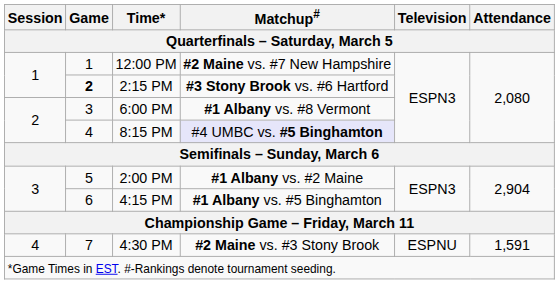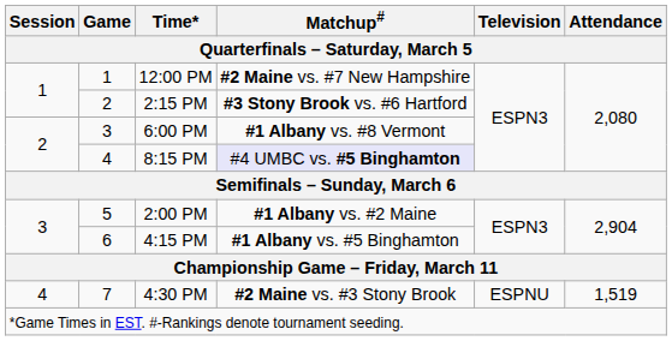 <table class="wikitable" style="font-size: 95%; text-align:center;">
 <tr>
 <th>Session</th>
 <th>Game</th>
 <th>Time*</th>
 <th>Matchup<sup>#</sup></th>
 <th>Television</th>
 <th>Attendance</th>
 </tr>
 <tr>
 <th colspan=6>Quarterfinals – Saturday, March 5</th>
 </tr>
 <tr>
 <td rowspan=2>1</td>
 <td>1</td>
 <td>12:00 PM</td>
 <td><strong>#2 Maine</strong> vs. #7 New Hampshire</td>
 <td rowspan=4>ESPN3</td>
 <td rowspan=4>2,080</td>
 </tr>
 <tr>
-<td><strong>2</strong></td>
+<td>2</td>
 <td>2:15 PM</td>
 <td><strong>#3 Stony Brook</strong> vs. #6 Hartford</td>
 </tr>
 <tr>
 <td rowspan=2>2</td>
 <td>3</td>
 <td>6:00 PM</td>
 <td><strong>#1 Albany</strong> vs. #8 Vermont</td>
 </tr>
 <tr>
 <td>4</td>
 <td>8:15 PM</td>
 <td style="background: lavender;">#4 UMBC vs. <strong>#5 Binghamton</strong></td>
 </tr>
 <tr>
 <th colspan=7>Semifinals – Sunday, March 6</th>
 </tr>
 <tr>
 <td rowspan=2>3</td>
 <td>5</td>
 <td>2:00 PM</td>
 <td><strong>#1 Albany</strong> vs. #2 Maine</td>
 <td rowspan=2>ESPN3</td>
 <td rowspan=2>2,904</td>
 </tr>
 <tr>
 <td>6</td>
 <td>4:15 PM</td>
 <td><strong>#1 Albany</strong> vs. #5 Binghamton</td>
 </tr>
 <tr>
 <th colspan=7>Championship Game – Friday, March 11</th>
 </tr>
 <tr>
 <td>4</td>
 <td>7</td>
 <td>4:30 PM</td>
 <td><strong>#2 Maine</strong> vs. #3 Stony Brook</td>
 <td>ESPNU</td>
-<td>1,591</td>
+<td>1,519</td>
 </tr>
 <tr>
 <td colspan=6 style="text-align:left;"><small>*Game Times in <a href='#'>EST</a>. #-Rankings denote tournament seeding.</small></td>
 </tr>
 </table>
